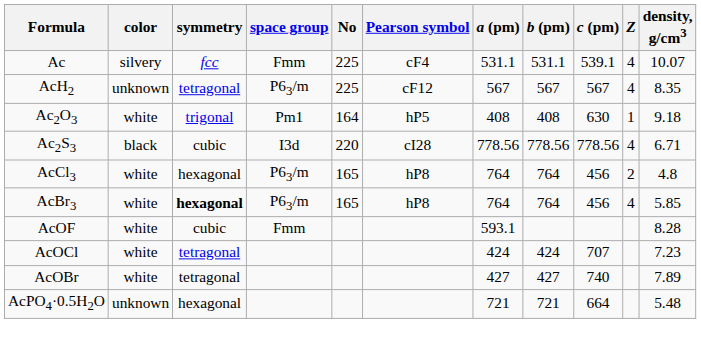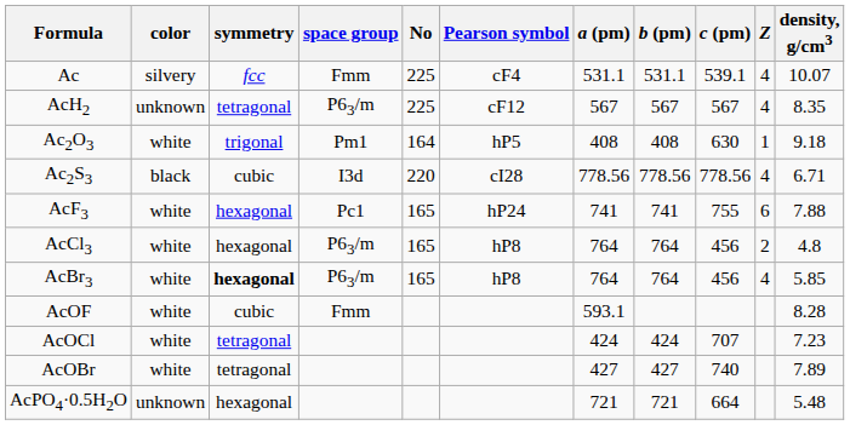 <table Class = "wikitable collapsible collapsed" style = "text-align: center">
 <tr>
 <th>Formula</th>
 <th>color</th>
 <th>symmetry</th>
 <th><a href='#'>space group</a></th>
 <th>No</th>
 <th><a href='#'>Pearson symbol</a></th>
 <th><em>a</em> (pm)</th>
 <th><em>b</em> (pm)</th>
 <th><em>c</em> (pm)</th>
 <th><em>Z</em></th>
 <th>density, <br>g/cm<sup>3</sup></th>
 </tr>
 <tr>
 <td>Ac</td>
 <td>silvery</td>
 <td><em><a href='#'>fcc</a></em></td>
 <td>Fmm</td>
 <td>225</td>
 <td>cF4</td>
 <td>531.1</td>
 <td>531.1</td>
 <td>539.1</td>
 <td>4</td>
 <td>10.07</td>
 </tr>
 <tr>
 <td>AcH<sub>2</sub></td>
 <td>unknown</td>
 <td><a href='#'>tetragonal</a></td>
 <td>P6<sub>3</sub>/m</td>
 <td>225</td>
 <td>cF12</td>
 <td>567</td>
 <td>567</td>
 <td>567</td>
 <td>4</td>
 <td>8.35</td>
 </tr>
 <tr>
 <td>Ac<sub>2</sub>O<sub>3</sub></td>
 <td>white</td>
 <td><a href='#'>trigonal</a></td>
 <td>Pm1</td>
 <td>164</td>
 <td>hP5</td>
 <td>408</td>
 <td>408</td>
 <td>630</td>
 <td>1</td>
 <td>9.18</td>
 </tr>
 <tr>
 <td>Ac<sub>2</sub>S<sub>3</sub></td>
 <td>black</td>
 <td>cubic</td>
 <td>I3d</td>
 <td>220</td>
 <td>cI28</td>
 <td>778.56</td>
 <td>778.56</td>
 <td>778.56</td>
 <td>4</td>
 <td>6.71</td>
+</tr>
+<tr>
+<td>AcF<sub>3</sub></td>
+<td>white</td>
+<td><a href='#'>hexagonal</a></td>
+<td>Pc1</td>
+<td>165</td>
+<td>hP24</td>
+<td>741</td>
+<td>741</td>
+<td>755</td>
+<td>6</td>
+<td>7.88</td>
 </tr>
 <tr>
 <td>AcCl<sub>3</sub></td>
 <td>white</td>
 <td>hexagonal</td>
 <td>P6<sub>3</sub>/m</td>
 <td>165</td>
 <td>hP8</td>
 <td>764</td>
 <td>764</td>
 <td>456</td>
 <td>2</td>
 <td>4.8</td>
 </tr>
 <tr>
 <td>AcBr<sub>3</sub></td>
 <td>white</td>
 <td><strong>hexagonal</strong></td>
 <td>P6<sub>3</sub>/m</td>
 <td>165</td>
 <td>hP8</td>
 <td>764</td>
 <td>764</td>
 <td>456</td>
 <td>4</td>
 <td>5.85</td>
 </tr>
 <tr>
 <td>AcOF</td>
 <td>white</td>
 <td>cubic</td>
 <td>Fmm</td>
 <td></td>
 <td></td>
 <td>593.1</td>
 <td></td>
 <td></td>
 <td></td>
 <td>8.28</td>
 </tr>
 <tr>
 <td>AcOCl</td>
 <td>white</td>
 <td><a href='#'>tetragonal</a></td>
 <td></td>
 <td></td>
 <td></td>
 <td>424</td>
 <td>424</td>
 <td>707</td>
 <td></td>
 <td>7.23</td>
 </tr>
 <tr>
 <td>AcOBr</td>
 <td>white</td>
 <td>tetragonal</td>
 <td></td>
 <td></td>
 <td></td>
 <td>427</td>
 <td>427</td>
 <td>740</td>
 <td></td>
 <td>7.89</td>
 </tr>
 <tr>
 <td>AcPO<sub>4</sub>·0.5H<sub>2</sub>O</td>
 <td>unknown</td>
 <td>hexagonal</td>
 <td></td>
 <td></td>
 <td></td>
 <td>721</td>
 <td>721</td>
 <td>664</td>
 <td></td>
 <td>5.48</td>
 </tr>
 </table>
